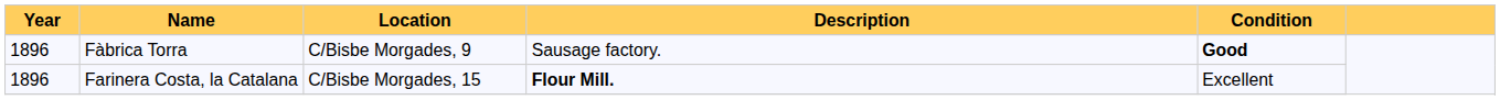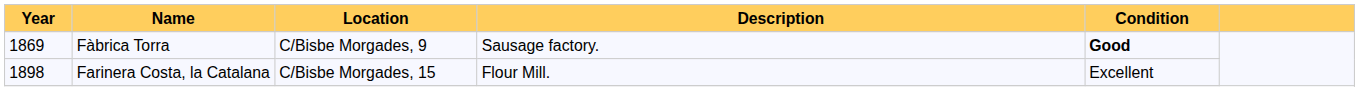 <table bgcolor="#f7f8ff" cellpadding="4" cellspacing="0" border="1" style="font-size: 95%; border: #cccccc solid 1px; border-collapse: collapse;">
 <tr>
 <th width="5%" style="background:#ffce5d;">Year</th>
 <th width="15%" style="background:#ffce5d;">Name</th>
 <th width="15%" style="background:#ffce5d;">Location</th>
 <th width="45%" style="background:#ffce5d;">Description</th>
 <th width="10%" style="background:#ffce5d;">Condition</th>
 <th width="10%" style="background:#ffce5d;"></th>
 </tr>
 <tr ---->
 </tr>
 <tr>
-<td>1896</td>
+<td>1869</td>
 <td>Fàbrica Torra</td>
 <td>C/Bisbe Morgades, 9</td>
 <td>Sausage factory.</td>
 <td><strong>Good</strong></td>
 </tr>
 <tr>
-<td>1896</td>
+<td>1898</td>
 <td>Farinera Costa, la Catalana</td>
 <td>C/Bisbe Morgades, 15</td>
-<td><strong>Flour Mill.</strong></td>
+<td>Flour Mill.</td>
 <td>Excellent</td>
 </tr>
 <tr>
 </tr>
 </table>
